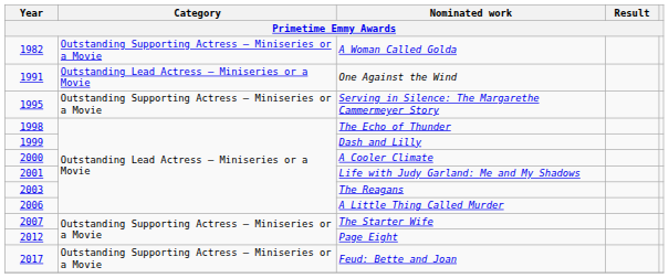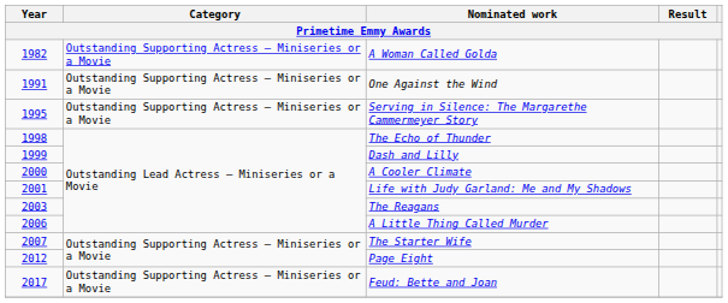 <table class=wikitable>
 <tr>
 <th scope="col" style="width:5em;">Year</th>
 <th scope="col" style="width:28em;">Category</th>
 <th scope="col" style="width:27em;">Nominated work</th>
 <th scope="col" style="width:5em;">Result</th>
 <th></th>
 </tr>
 <tr>
 <th colspan=5><a href='#'>Primetime Emmy Awards</a></th>
 </tr>
 <tr>
 <td style="text-align:center;"><a href='#'>1982</a></td>
 <td><a href='#'>Outstanding Supporting Actress – Miniseries or a Movie</a></td>
 <td><em><a href='#'>A Woman Called Golda</a></em></td>
 <td></td>
 <td style="text-align:center;"></td>
 </tr>
 <tr>
 <td style="text-align:center;"><a href='#'>1991</a></td>
-<td><a href='#'>Outstanding Lead Actress – Miniseries or a Movie</a></td>
+<td>Outstanding Supporting Actress – Miniseries or a Movie</td>
 <td><em>One Against the Wind</em></td>
 <td></td>
 <td style="text-align:center;"></td>
 </tr>
 <tr>
 <td style="text-align:center;"><a href='#'>1995</a></td>
 <td>Outstanding Supporting Actress – Miniseries or a Movie</td>
 <td><em><a href='#'>Serving in Silence: The Margarethe Cammermeyer Story</a></em></td>
 <td></td>
 <td style="text-align:center;"></td>
 </tr>
 <tr>
 <td style="text-align:center;"><a href='#'>1998</a></td>
 <td rowspan="6">Outstanding Lead Actress – Miniseries or a Movie</td>
 <td><em><a href='#'>The Echo of Thunder</a></em></td>
 <td></td>
 <td style="text-align:center;"></td>
 </tr>
 <tr>
 <td style="text-align:center;"><a href='#'>1999</a></td>
 <td><em><a href='#'>Dash and Lilly</a></em></td>
 <td></td>
 <td style="text-align:center;"></td>
 </tr>
 <tr>
 <td style="text-align:center;"><a href='#'>2000</a></td>
 <td><em><a href='#'>A Cooler Climate</a></em></td>
 <td></td>
 <td style="text-align:center;"></td>
 </tr>
 <tr>
 <td style="text-align:center;"><a href='#'>2001</a></td>
 <td><em><a href='#'>Life with Judy Garland: Me and My Shadows</a></em></td>
 <td></td>
 <td style="text-align:center;"></td>
 </tr>
 <tr>
 <td style="text-align:center;"><a href='#'>2003</a></td>
 <td><em><a href='#'>The Reagans</a></em></td>
 <td></td>
 <td style="text-align:center;"></td>
 </tr>
 <tr>
 <td style="text-align:center;"><a href='#'>2006</a></td>
 <td><em><a href='#'>A Little Thing Called Murder</a></em></td>
 <td></td>
 <td style="text-align:center;"></td>
 </tr>
 <tr>
 <td style="text-align:center;"><a href='#'>2007</a></td>
 <td rowspan="2">Outstanding Supporting Actress – Miniseries or a Movie</td>
 <td><em><a href='#'>The Starter Wife</a></em></td>
 <td></td>
 <td style="text-align:center;"></td>
 </tr>
 <tr>
 <td style="text-align:center;"><a href='#'>2012</a></td>
 <td><em><a href='#'>Page Eight</a></em></td>
 <td></td>
 <td style="text-align:center;"></td>
 </tr>
 <tr>
 <td style="text-align:center;"><a href='#'>2017</a></td>
 <td>Outstanding Supporting Actress – Miniseries or a Movie</td>
 <td><em><a href='#'>Feud: Bette and Joan</a></em></td>
 <td></td>
 <td style="text-align:center;"></td>
 </tr>
 <tr>
 </tr>
 </table>
